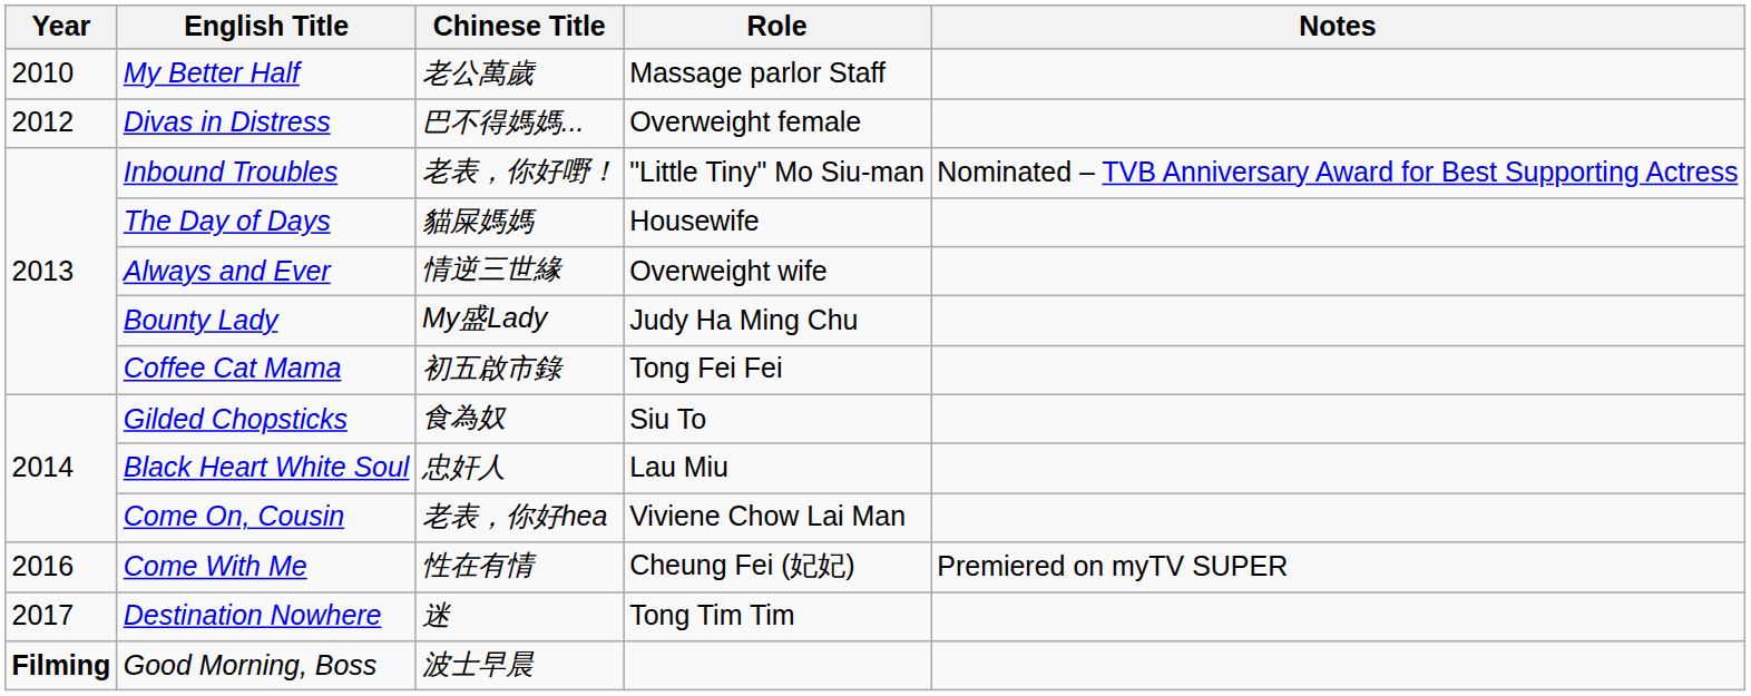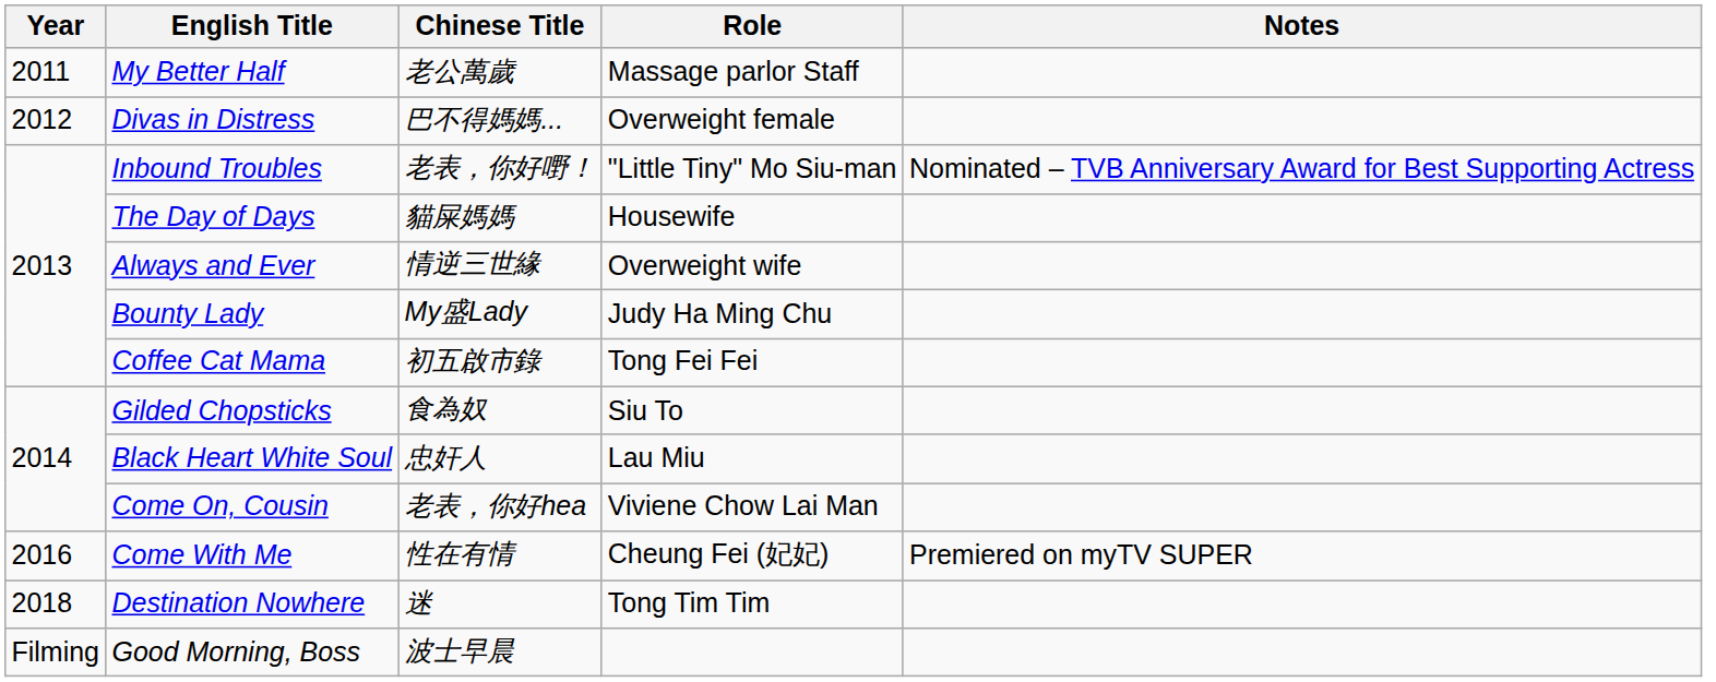 <table class="wikitable sortable">
 <tr>
 <th>Year</th>
 <th>English Title</th>
 <th>Chinese Title</th>
 <th>Role</th>
 <th>Notes</th>
 </tr>
 <tr>
-<td>2010</td>
+<td>2011</td>
 <td><em><a href='#'>My Better Half</a></em></td>
 <td><em>老公萬歲</em></td>
 <td>Massage parlor Staff</td>
 <td></td>
 </tr>
 <tr>
 <td>2012</td>
 <td><em><a href='#'>Divas in Distress</a></em></td>
 <td><em>巴不得媽媽...</em></td>
 <td>Overweight female</td>
 <td></td>
 </tr>
 <tr>
 <td rowspan=5>2013</td>
 <td><em><a href='#'>Inbound Troubles</a> </em></td>
 <td><em>老表，你好嘢！</em></td>
 <td>"Little Tiny" Mo Siu-man</td>
 <td>Nominated – <a href='#'>TVB Anniversary Award for Best Supporting Actress</a></td>
 </tr>
 <tr>
 <td><em><a href='#'>The Day of Days</a></em></td>
 <td><em>貓屎媽媽</em></td>
 <td>Housewife</td>
 <td></td>
 </tr>
 <tr>
 <td><em><a href='#'>Always and Ever</a></em></td>
 <td><em>情逆三世緣</em></td>
 <td>Overweight wife</td>
 <td></td>
 </tr>
 <tr>
 <td><em><a href='#'>Bounty Lady</a></em></td>
 <td><em>My盛Lady</em></td>
 <td>Judy Ha Ming Chu</td>
 <td></td>
 </tr>
 <tr>
 <td><em><a href='#'>Coffee Cat Mama</a></em></td>
 <td><em>初五啟市錄</em></td>
 <td>Tong Fei Fei</td>
 <td></td>
 </tr>
 <tr>
 <td rowspan=3>2014</td>
 <td><em><a href='#'>Gilded Chopsticks</a> </em></td>
 <td><em>食為奴</em></td>
 <td>Siu To</td>
 <td></td>
 </tr>
 <tr>
 <td><em><a href='#'>Black Heart White Soul</a></em></td>
 <td><em>忠奸人</em></td>
 <td>Lau Miu</td>
 <td></td>
 </tr>
 <tr>
 <td><em><a href='#'>Come On, Cousin</a></em></td>
 <td><em>老表，你好hea</em></td>
 <td>Viviene Chow Lai Man</td>
 <td></td>
 </tr>
 <tr>
 <td>2016</td>
 <td><em><a href='#'>Come With Me</a> </em></td>
 <td><em>性在有情</em></td>
 <td>Cheung Fei (妃妃)</td>
 <td>Premiered on myTV SUPER</td>
 </tr>
 <tr>
-<td>2017</td>
+<td>2018</td>
 <td><em><a href='#'>Destination Nowhere</a></em></td>
 <td><em>迷</em></td>
 <td>Tong Tim Tim</td>
 </tr>
 <tr>
-<td><strong>Filming</strong></td>
+<td>Filming</td>
 <td><em>Good Morning, Boss</em></td>
 <td><em>波士早晨</em></td>
 <td></td>
 <td></td>
 </tr>
 </table>
